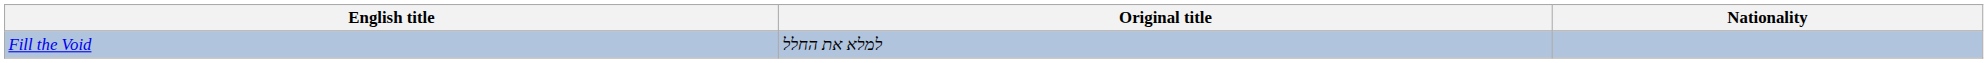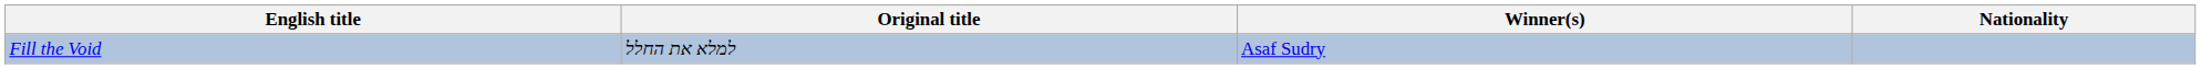 <table class="wikitable" style="width:95%;" cellpadding="5">
 <tr>
 <th style="width:18%;">English title</th>
 <th style="width:18%;">Original title</th>
+<th style="width:18%;">Winner(s)</th>
 <th style="width:10%;">Nationality</th>
 </tr>
 <tr style="background:#B0C4DE;">
 <td><em><a href='#'>Fill the Void</a></em></td>
 <td><em>למלא את החלל</em></td>
+<td><a href='#'>Asaf Sudry</a></td>
 <td></td>
 </tr>
 </table>
